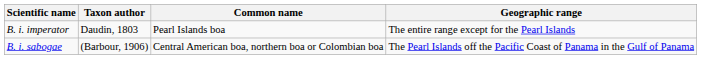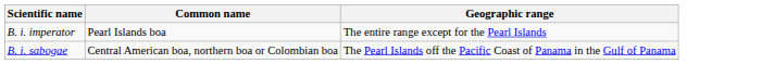 <table class="wikitable">
 <tr>
 <th>Scientific name</th>
-<th>Taxon author</th>
 <th>Common name</th>
 <th>Geographic range</th>
 </tr>
 <tr>
 <td><em>B. i. imperator</em></td>
-<td>Daudin, 1803</td>
 <td>Pearl Islands boa</td>
 <td>The entire range except for the <a href='#'>Pearl Islands</a></td>
 </tr>
 <tr>
 <td><em><a href='#'>B. i. sabogae</a></em></td>
-<td>(Barbour, 1906)</td>
 <td>Central American boa, northern boa or Colombian boa</td>
 <td>The <a href='#'>Pearl Islands</a> off the <a href='#'>Pacific</a> Coast of <a href='#'>Panama</a> in the <a href='#'>Gulf of Panama</a></td>
 </tr>
 </table>
